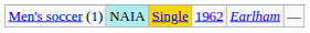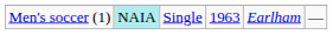 <table class="wikitable" style="text-align:center">
 <tr>
 </tr>
 <tr align="center">
 <td rowspan="1"><a href='#'>Men's soccer</a> (1)</td>
 <td rowspan="1" style="background: paleturquoise;">NAIA</td>
-<td rowspan="1" style="background: gold;"><a href='#'>Single</a></td>
-<td><a href='#'>1962</a></td>
+<td rowspan="1"><a href='#'>Single</a></td>
+<td><a href='#'>1963</a></td>
 <td><em><a href='#'>Earlham</a></em></td>
 <td>—</td>
 </tr>
 </table>
